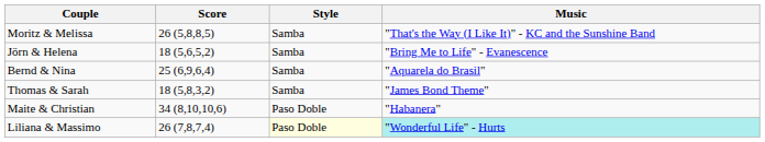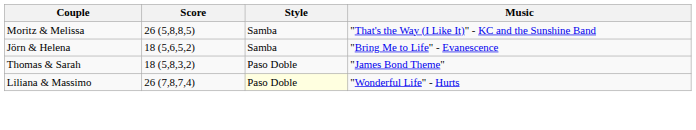 <table class="wikitable" width="80%">
 <tr>
 <th width="20%">Couple</th>
 <th width="15%">Score</th>
 <th width="15%">Style</th>
 <th width="60%">Music</th>
 </tr>
 <tr>
 <td>Moritz & Melissa</td>
 <td>26 (5,8,8,5)</td>
 <td>Samba</td>
 <td>"<a href='#'>That's the Way (I Like It)</a>" - <a href='#'>KC and the Sunshine Band</a></td>
 </tr>
 <tr>
 <td>Jörn & Helena</td>
 <td>18 (5,6,5,2)</td>
 <td>Samba</td>
 <td>"<a href='#'>Bring Me to Life</a>" - <a href='#'>Evanescence</a></td>
 </tr>
 <tr>
-<td>Bernd & Nina</td>
-<td>25 (6,9,6,4)</td>
-<td>Samba</td>
-<td>"<a href='#'>Aquarela do Brasil</a>"</td>
-</tr>
-<tr>
 <td>Thomas & Sarah</td>
 <td>18 (5,8,3,2)</td>
-<td>Samba</td>
+<td>Paso Doble</td>
 <td>"<a href='#'>James Bond Theme</a>"</td>
-</tr>
-<tr>
-<td>Maite & Christian</td>
-<td>34 (8,10,10,6)</td>
-<td>Paso Doble</td>
-<td>"<a href='#'>Habanera</a>"</td>
 </tr>
 <tr>
 <td>Liliana & Massimo</td>
 <td>26 (7,8,7,4)</td>
 <td style="background: lightyellow;">Paso Doble</td>
-<td style="background: paleturquoise;">"<a href='#'>Wonderful Life</a>" - <a href='#'>Hurts</a></td>
+<td>"<a href='#'>Wonderful Life</a>" - <a href='#'>Hurts</a></td>
 </tr>
 </table>
